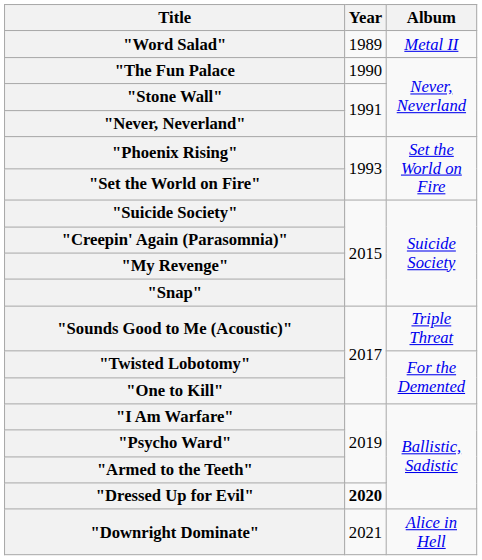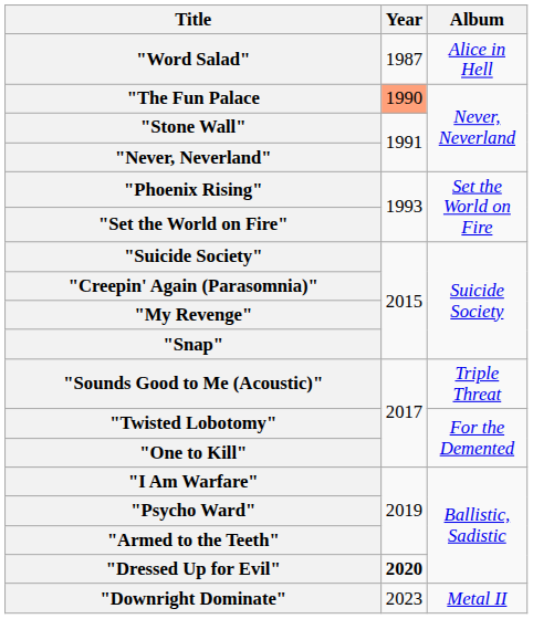 <table class="wikitable plainrowheaders" style="text-align:center;">
 <tr>
 <th rowspan="1" style="width:20em;">Title</th>
 <th rowspan="1" style="width:1em;">Year</th>
 <th rowspan="1" style="width:5em;">Album</th>
 </tr>
 <tr>
 <th scope="row">"Word Salad"</th>
-<td>1989</td>
-<td><em><a href='#'>Metal II</a></em></td>
+<td>1987</td>
+<td><em><a href='#'>Alice in Hell</a></em></td>
 </tr>
 <tr>
 <th scope="row">"The Fun Palace</th>
-<td>1990</td>
+<td style="background: lightsalmon;">1990</td>
 <td rowspan="3"><em><a href='#'>Never, Neverland</a></em></td>
 </tr>
 <tr>
 <th scope="row">"Stone Wall"</th>
 <td rowspan=2>1991</td>
 </tr>
 <tr>
 <th scope="row">"Never, Neverland"</th>
 </tr>
 <tr>
 <th scope="row">"Phoenix Rising"</th>
 <td rowspan="2">1993</td>
 <td rowspan="2"><em><a href='#'>Set the World on Fire</a></em></td>
 </tr>
 <tr>
 <th scope="row">"Set the World on Fire"</th>
 </tr>
 <tr>
 <th scope="row">"Suicide Society"</th>
 <td rowspan=4>2015</td>
 <td rowspan=4><em><a href='#'>Suicide Society</a></em></td>
 </tr>
 <tr>
 <th scope="row">"Creepin' Again (Parasomnia)"</th>
 </tr>
 <tr>
 <th scope="row">"My Revenge"</th>
 </tr>
 <tr>
 <th scope="row">"Snap"</th>
 </tr>
 <tr>
 <th scope="row">"Sounds Good to Me (Acoustic)"</th>
 <td rowspan=3>2017</td>
 <td><em><a href='#'>Triple Threat</a></em></td>
 </tr>
 <tr>
 <th scope="row">"Twisted Lobotomy"</th>
 <td rowspan=2><em><a href='#'>For the Demented</a></em></td>
 </tr>
 <tr>
 <th scope="row">"One to Kill"</th>
 </tr>
 <tr>
 <th scope="row">"I Am Warfare"</th>
 <td rowspan=3>2019</td>
 <td rowspan=4><em><a href='#'>Ballistic, Sadistic</a></em></td>
 </tr>
 <tr>
 <th scope="row">"Psycho Ward"</th>
 </tr>
 <tr>
 <th scope="row">"Armed to the Teeth"</th>
 </tr>
 <tr>
 <th scope="row">"Dressed Up for Evil"</th>
 <td><strong>2020</strong></td>
 </tr>
 <tr>
 <th scope="row">"Downright Dominate"<br> </th>
-<td>2021</td>
-<td><em><a href='#'>Alice in Hell</a></em></td>
+<td>2023</td>
+<td><em><a href='#'>Metal II</a></em></td>
 </tr>
 </table>
